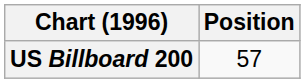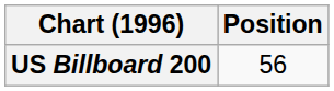 <table class="wikitable plainrowheaders" style="text-align:center">
 <tr>
 <th scope="col">Chart (1996)</th>
 <th scope="col">Position</th>
 </tr>
 <tr>
 <th scope="row">US <em>Billboard</em> 200</th>
-<td>57</td>
+<td>56</td>
 </tr>
 </table>
